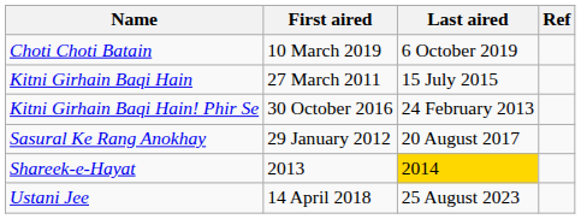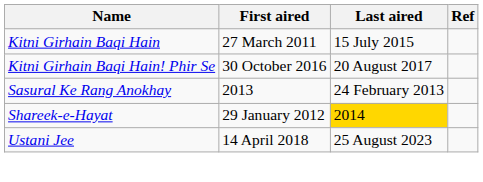 <table class="wikitable">
 <tr>
 <th>Name</th>
 <th>First aired</th>
 <th>Last aired</th>
 <th>Ref</th>
-</tr>
-<tr>
-<td><em><a href='#'>Choti Choti Batain</a></em></td>
-<td>10 March 2019</td>
-<td>6 October 2019</td>
-<td></td>
 </tr>
 <tr>
 <td><em><a href='#'>Kitni Girhain Baqi Hain</a></em></td>
 <td>27 March 2011</td>
 <td>15 July 2015</td>
 <td></td>
 </tr>
 <tr>
 <td><em><a href='#'>Kitni Girhain Baqi Hain! Phir Se</a></em></td>
 <td>30 October 2016</td>
+<td>20 August 2017</td>
+<td></td>
+</tr>
+<tr>
+<td><em><a href='#'>Sasural Ke Rang Anokhay</a></em></td>
+<td>2013</td>
 <td>24 February 2013</td>
 <td></td>
 </tr>
 <tr>
-<td><em><a href='#'>Sasural Ke Rang Anokhay</a></em></td>
+<td><em><a href='#'>Shareek-e-Hayat</a></em></td>
 <td>29 January 2012</td>
-<td>20 August 2017</td>
-<td></td>
-</tr>
-<tr>
-<td><em><a href='#'>Shareek-e-Hayat</a></em></td>
-<td>2013</td>
 <td style="background: gold;">2014</td>
 <td></td>
 </tr>
 <tr>
 <td><em><a href='#'>Ustani Jee</a></em></td>
 <td>14 April 2018</td>
 <td>25 August 2023</td>
 <td></td>
 </tr>
 </table>
